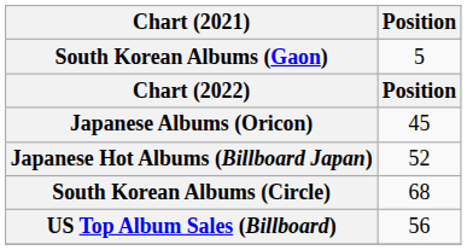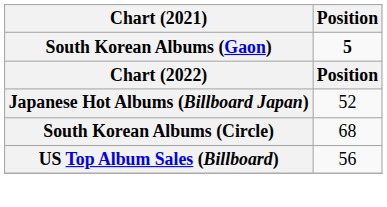 <table class="wikitable plainrowheaders" style="text-align:center">
 <tr>
 <th scope="col">Chart (2021)</th>
 <th scope="col">Position</th>
 </tr>
 <tr>
 <th scope="row">South Korean Albums (<a href='#'>Gaon</a>)</th>
-<td>5</td>
+<td><strong>5</strong></td>
 </tr>
 <tr>
 <th scope="col">Chart (2022)</th>
 <th scope="col">Position</th>
-</tr>
-<tr>
-<th scope="row">Japanese Albums (Oricon)</th>
-<td>45</td>
 </tr>
 <tr>
 <th scope="row">Japanese Hot Albums (<em>Billboard Japan</em>)</th>
 <td>52</td>
 </tr>
 <tr>
 <th scope="row">South Korean Albums (Circle)</th>
 <td>68</td>
 </tr>
 <tr>
 <th scope="row">US <a href='#'>Top Album Sales</a> (<em>Billboard</em>)</th>
 <td>56</td>
 </tr>
 <tr>
 </tr>
 </table>
